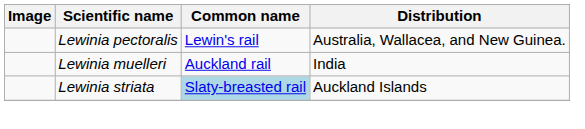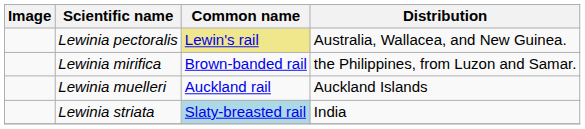 <table class="wikitable">
 <tr>
 <th>Image</th>
 <th>Scientific name</th>
 <th>Common name</th>
 <th>Distribution</th>
 </tr>
 <tr>
 <td></td>
 <td><em>Lewinia pectoralis</em></td>
-<td><a href='#'>Lewin's rail</a></td>
+<td style="background: khaki;"><a href='#'>Lewin's rail</a></td>
 <td>Australia, Wallacea, and New Guinea.</td>
+</tr>
+<tr>
+<td></td>
+<td><em>Lewinia mirifica</em></td>
+<td><a href='#'>Brown-banded rail</a></td>
+<td>the Philippines, from Luzon and Samar.</td>
 </tr>
 <tr>
 <td></td>
 <td><em>Lewinia muelleri</em></td>
 <td><a href='#'>Auckland rail</a></td>
-<td>India</td>
+<td>Auckland Islands</td>
 </tr>
 <tr>
 <td></td>
 <td><em>Lewinia striata</em></td>
 <td style="background: lightblue;"><a href='#'>Slaty-breasted rail</a></td>
-<td>Auckland Islands</td>
+<td>India</td>
 </tr>
 <tr>
 </tr>
 </table>
